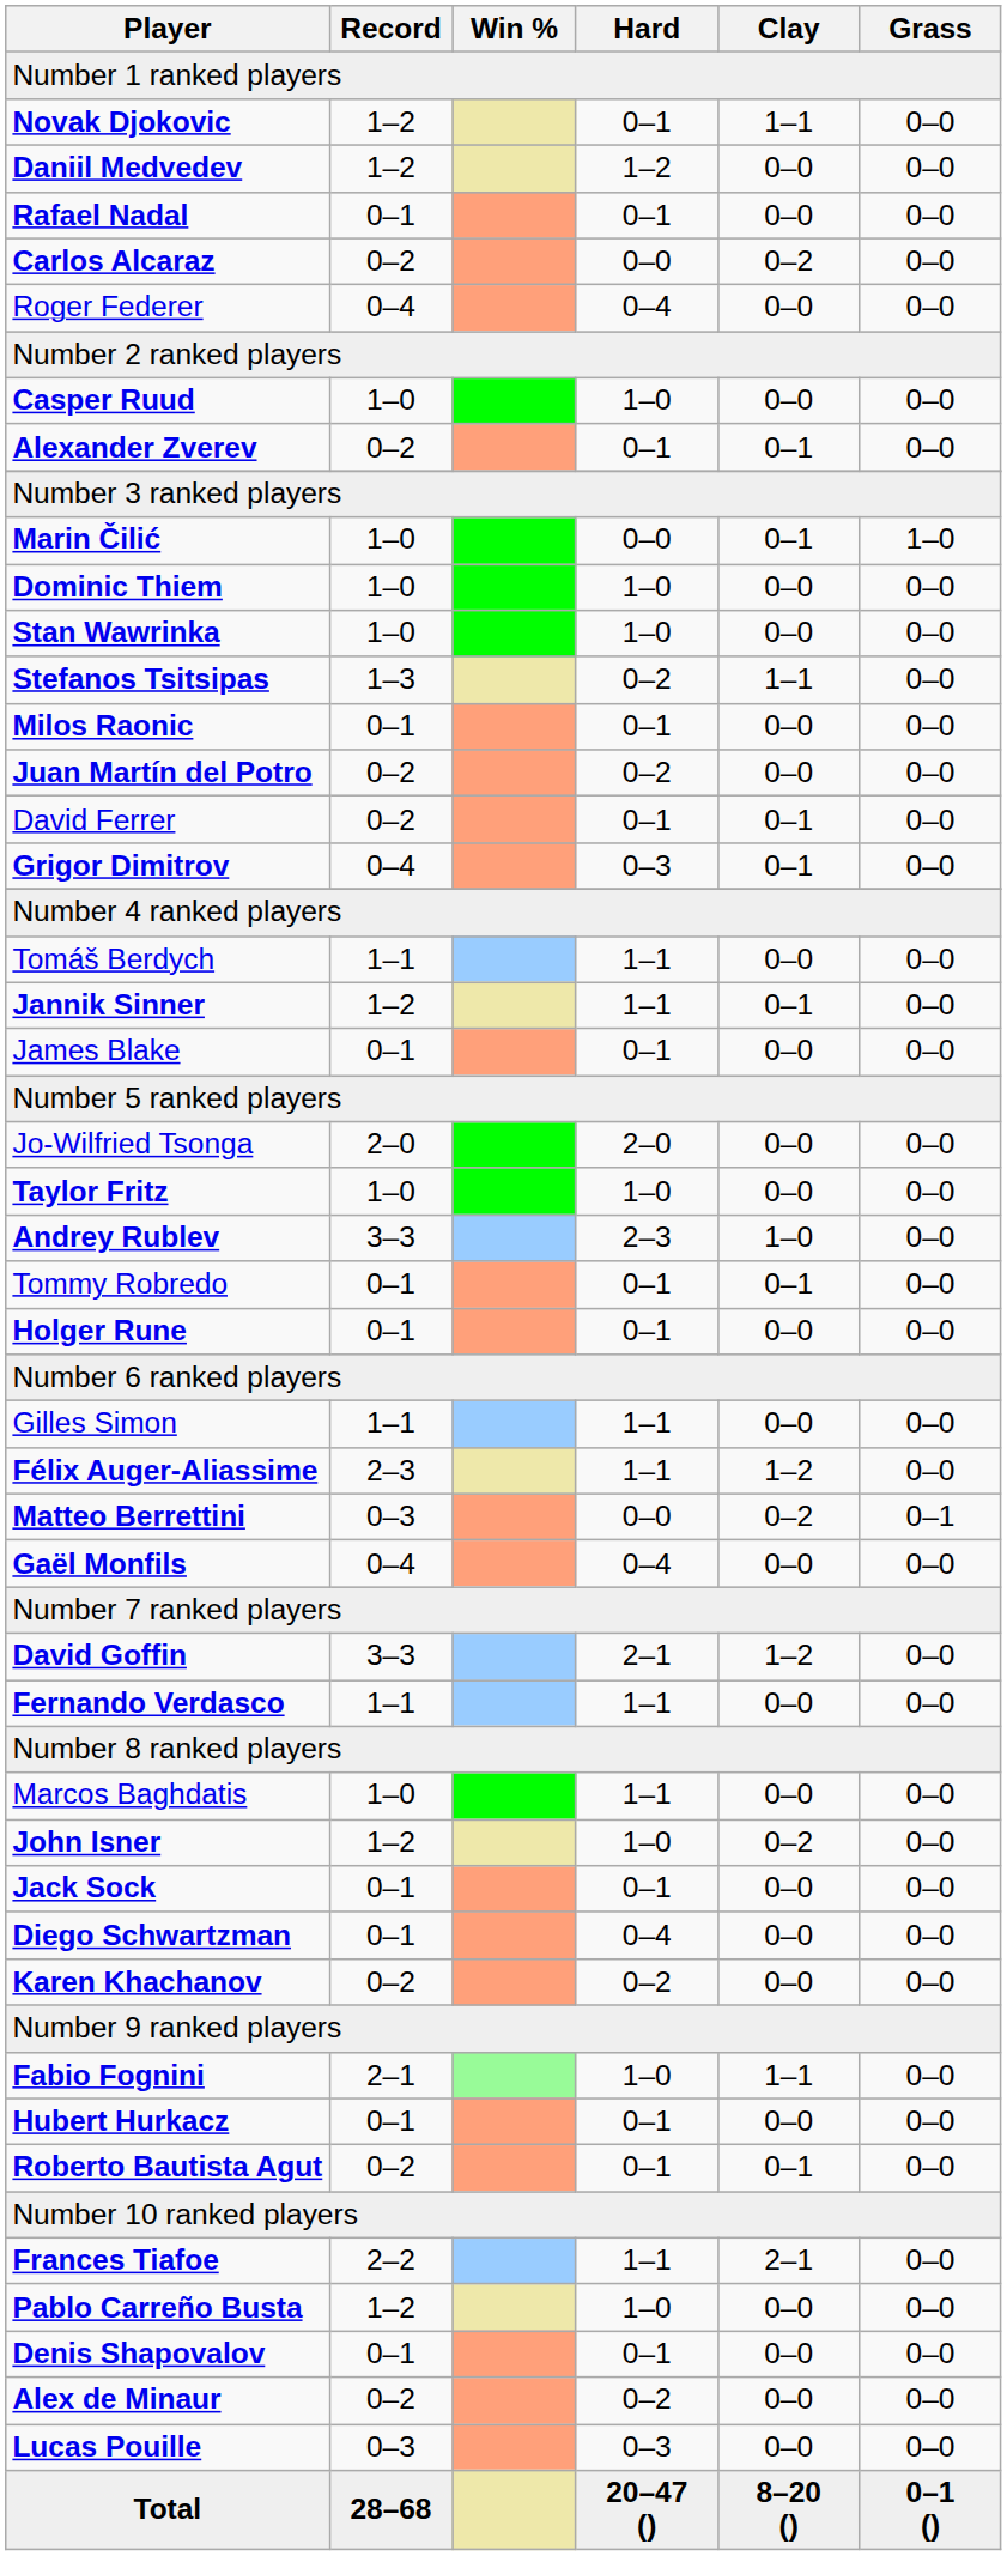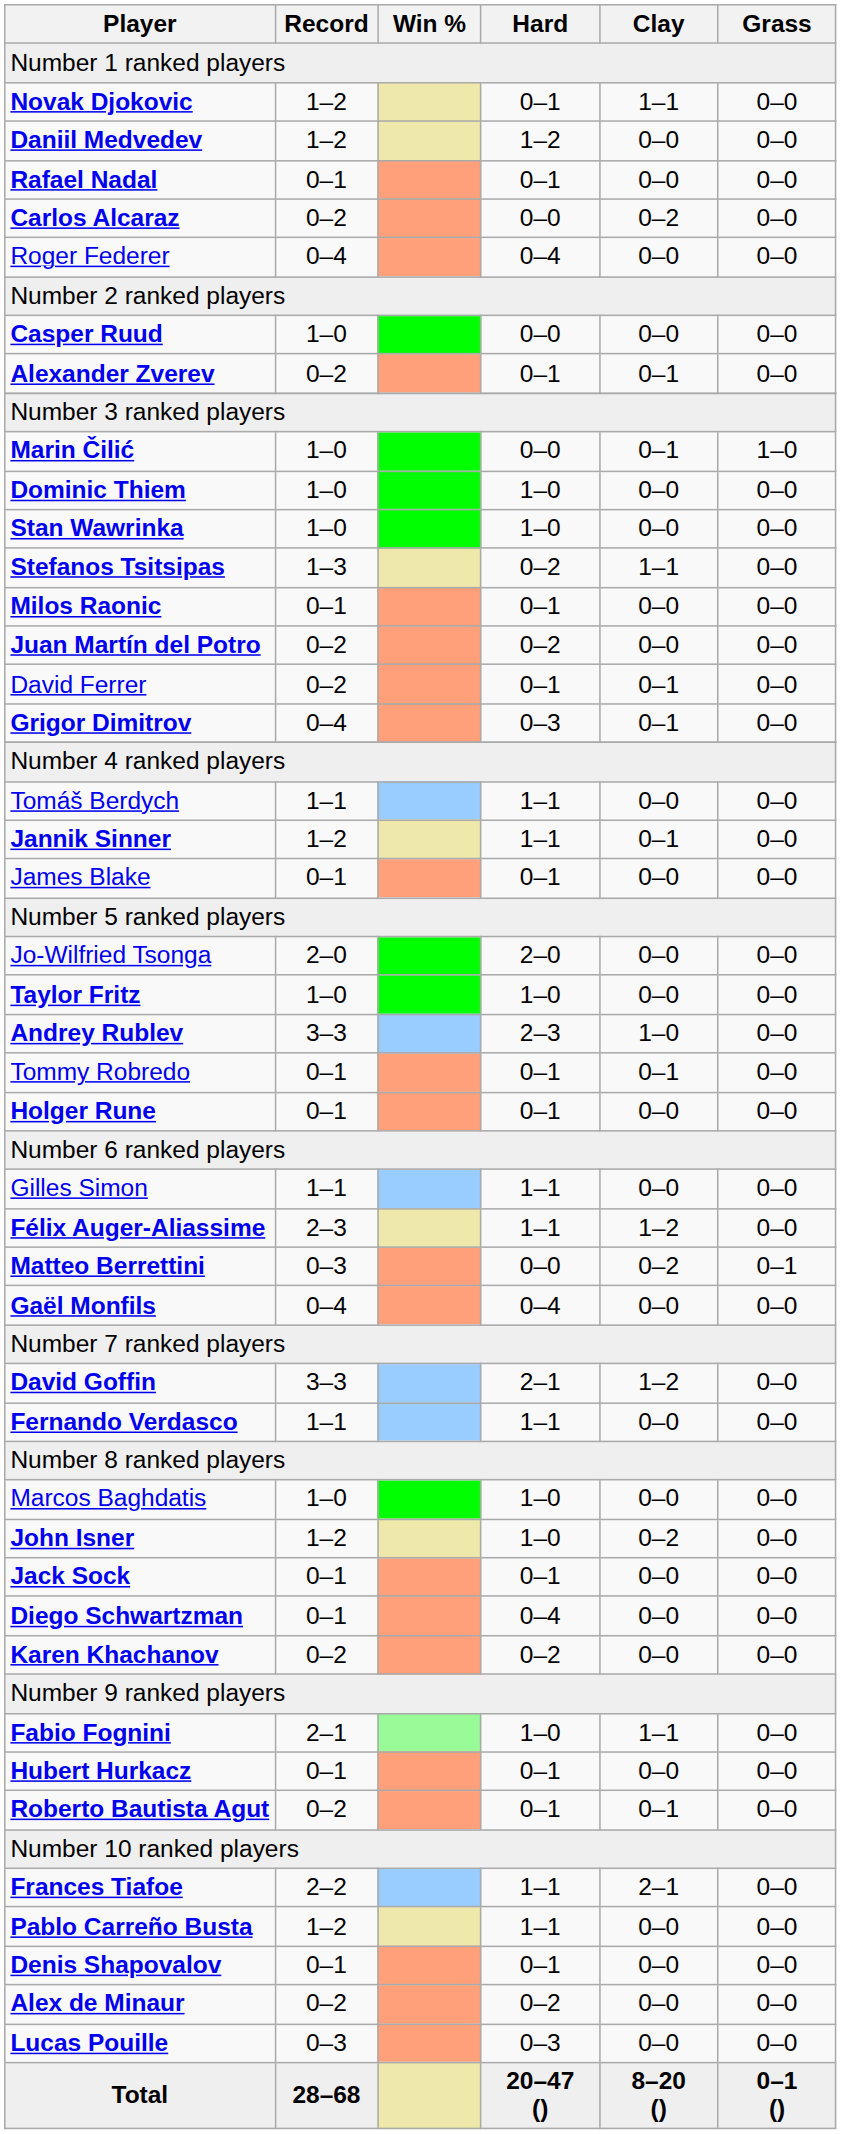 <table class="wikitable sortable" style="text-align:center;">
 <tr>
 <th>Player</th>
 <th style="width:60px;">Record</th>
 <th style="width:60px;">Win %</th>
 <th style="width:70px;">Hard</th>
 <th style="width:70px;">Clay</th>
 <th style="width:70px;">Grass</th>
 </tr>
 <tr bgcolor="efefef">
 <td align="left" colspan="6">Number 1 ranked players</td>
 </tr>
 <tr>
 <td align="left"> <strong><a href='#'>Novak Djokovic</a></strong></td>
 <td>1–2</td>
 <td bgcolor=eee8AA></td>
 <td>0–1</td>
 <td>1–1</td>
 <td>0–0</td>
 </tr>
 <tr>
 <td align="left"> <strong><a href='#'>Daniil Medvedev</a></strong></td>
 <td>1–2</td>
 <td bgcolor=eee8AA></td>
 <td>1–2</td>
 <td>0–0</td>
 <td>0–0</td>
 </tr>
 <tr>
 <td align="left"> <strong><a href='#'>Rafael Nadal</a></strong></td>
 <td>0–1</td>
 <td bgcolor=ffa07a></td>
 <td>0–1</td>
 <td>0–0</td>
 <td>0–0</td>
 </tr>
 <tr>
 <td align="left"> <strong><a href='#'>Carlos Alcaraz</a></strong></td>
 <td>0–2</td>
 <td bgcolor=ffa07a></td>
 <td>0–0</td>
 <td>0–2</td>
 <td>0–0</td>
 </tr>
 <tr>
 <td align="left"> <a href='#'>Roger Federer</a></td>
 <td>0–4</td>
 <td bgcolor=ffa07a></td>
 <td>0–4</td>
 <td>0–0</td>
 <td>0–0</td>
 </tr>
 <tr bgcolor="efefef">
 <td align="left" colspan="6">Number 2 ranked players</td>
 </tr>
 <tr>
 <td align="left"> <strong><a href='#'>Casper Ruud</a></strong></td>
 <td>1–0</td>
 <td bgcolor=lime></td>
-<td>1–0</td>
+<td>0–0</td>
 <td>0–0</td>
 <td>0–0</td>
 </tr>
 <tr>
 <td align="left"> <strong><a href='#'>Alexander Zverev</a></strong></td>
 <td>0–2</td>
 <td bgcolor=ffa07a></td>
 <td>0–1</td>
 <td>0–1</td>
 <td>0–0</td>
 </tr>
 <tr>
 </tr>
 <tr bgcolor="efefef">
 <td align="left" colspan="6">Number 3 ranked players</td>
 </tr>
 <tr>
 <td align="left"> <strong><a href='#'>Marin Čilić</a></strong></td>
 <td>1–0</td>
 <td bgcolor=lime></td>
 <td>0–0</td>
 <td>0–1</td>
 <td>1–0</td>
 </tr>
 <tr>
 <td align="left"> <strong><a href='#'>Dominic Thiem</a></strong></td>
 <td>1–0</td>
 <td bgcolor=lime></td>
 <td>1–0</td>
 <td>0–0</td>
 <td>0–0</td>
 </tr>
 <tr>
 <td align="left"> <strong><a href='#'>Stan Wawrinka</a></strong></td>
 <td>1–0</td>
 <td bgcolor=lime></td>
 <td>1–0</td>
 <td>0–0</td>
 <td>0–0</td>
 </tr>
 <tr>
 <td align="left"> <strong><a href='#'>Stefanos Tsitsipas</a></strong></td>
 <td>1–3</td>
 <td bgcolor=eee8AA></td>
 <td>0–2</td>
 <td>1–1</td>
 <td>0–0</td>
 </tr>
 <tr>
 <td align="left"> <strong><a href='#'>Milos Raonic</a></strong></td>
 <td>0–1</td>
 <td bgcolor=ffa07a></td>
 <td>0–1</td>
 <td>0–0</td>
 <td>0–0</td>
 </tr>
 <tr>
 <td align="left"> <strong><a href='#'>Juan Martín del Potro</a></strong></td>
 <td>0–2</td>
 <td bgcolor=ffa07a></td>
 <td>0–2</td>
 <td>0–0</td>
 <td>0–0</td>
 </tr>
 <tr>
 <td align="left"> <a href='#'>David Ferrer</a></td>
 <td>0–2</td>
 <td bgcolor=ffa07a></td>
 <td>0–1</td>
 <td>0–1</td>
 <td>0–0</td>
 </tr>
 <tr>
 <td align="left"> <strong><a href='#'>Grigor Dimitrov</a></strong></td>
 <td>0–4</td>
 <td bgcolor=ffa07a></td>
 <td>0–3</td>
 <td>0–1</td>
 <td>0–0</td>
 </tr>
 <tr>
 </tr>
 <tr bgcolor="efefef">
 <td align="left" colspan="6">Number 4 ranked players</td>
 </tr>
 <tr>
 <td align="left"> <a href='#'>Tomáš Berdych</a></td>
 <td>1–1</td>
 <td bgcolor=99ccff></td>
 <td>1–1</td>
 <td>0–0</td>
 <td>0–0</td>
 </tr>
 <tr>
 <td align="left"> <strong><a href='#'>Jannik Sinner</a></strong></td>
 <td>1–2</td>
 <td bgcolor=eee8AA></td>
 <td>1–1</td>
 <td>0–1</td>
 <td>0–0</td>
 </tr>
 <tr>
 <td align="left"> <a href='#'>James Blake</a></td>
 <td>0–1</td>
 <td bgcolor=ffa07a></td>
 <td>0–1</td>
 <td>0–0</td>
 <td>0–0</td>
 </tr>
 <tr bgcolor="efefef">
 <td align="left" colspan="6">Number 5 ranked players</td>
 </tr>
 <tr>
 <td align="left"> <a href='#'>Jo-Wilfried Tsonga</a></td>
 <td>2–0</td>
 <td bgcolor=lime></td>
 <td>2–0</td>
 <td>0–0</td>
 <td>0–0</td>
 </tr>
 <tr>
 <td align="left"> <strong><a href='#'>Taylor Fritz</a></strong></td>
 <td>1–0</td>
 <td bgcolor=lime></td>
 <td>1–0</td>
 <td>0–0</td>
 <td>0–0</td>
 </tr>
 <tr>
 <td align="left"> <strong><a href='#'>Andrey Rublev</a></strong></td>
 <td>3–3</td>
 <td bgcolor=99ccff></td>
 <td>2–3</td>
 <td>1–0</td>
 <td>0–0</td>
 </tr>
 <tr>
 <td align="left"> <a href='#'>Tommy Robredo</a></td>
 <td>0–1</td>
 <td bgcolor=ffa07a></td>
 <td>0–1</td>
 <td>0–1</td>
 <td>0–0</td>
 </tr>
 <tr>
 <td align="left"> <strong><a href='#'>Holger Rune</a></strong></td>
 <td>0–1</td>
 <td bgcolor=ffa07a></td>
 <td>0–1</td>
 <td>0–0</td>
 <td>0–0</td>
 </tr>
 <tr bgcolor="efefef">
 <td align="left" colspan="6">Number 6 ranked players</td>
 </tr>
 <tr>
 <td align="left"> <a href='#'>Gilles Simon</a></td>
 <td>1–1</td>
 <td bgcolor=99ccff></td>
 <td>1–1</td>
 <td>0–0</td>
 <td>0–0</td>
 </tr>
 <tr>
 <td align="left"> <strong><a href='#'>Félix Auger-Aliassime</a></strong></td>
 <td>2–3</td>
 <td bgcolor=eee8AA></td>
 <td>1–1</td>
 <td>1–2</td>
 <td>0–0</td>
 </tr>
 <tr>
 <td align="left"> <strong><a href='#'>Matteo Berrettini</a></strong></td>
 <td>0–3</td>
 <td bgcolor=ffa07a></td>
 <td>0–0</td>
 <td>0–2</td>
 <td>0–1</td>
 </tr>
 <tr>
 <td align="left"> <strong><a href='#'>Gaël Monfils</a></strong></td>
 <td>0–4</td>
 <td bgcolor=ffa07a></td>
 <td>0–4</td>
 <td>0–0</td>
 <td>0–0</td>
 </tr>
 <tr bgcolor="efefef">
 <td align="left" colspan="6">Number 7 ranked players</td>
 </tr>
 <tr>
 <td align="left"> <strong><a href='#'>David Goffin</a></strong></td>
 <td>3–3</td>
 <td bgcolor=99ccff></td>
 <td>2–1</td>
 <td>1–2</td>
 <td>0–0</td>
 </tr>
 <tr>
 <td align="left"> <strong><a href='#'>Fernando Verdasco</a></strong></td>
 <td>1–1</td>
 <td bgcolor=99ccff></td>
 <td>1–1</td>
 <td>0–0</td>
 <td>0–0</td>
 </tr>
 <tr bgcolor="efefef">
 <td align="left" colspan="6">Number 8 ranked players</td>
 </tr>
 <tr>
 <td align="left"> <a href='#'>Marcos Baghdatis</a></td>
 <td>1–0</td>
 <td bgcolor=lime></td>
-<td>1–1</td>
+<td>1–0</td>
 <td>0–0</td>
 <td>0–0</td>
 </tr>
 <tr>
 <td align="left"> <strong><a href='#'>John Isner</a></strong></td>
 <td>1–2</td>
 <td bgcolor=eee8AA></td>
 <td>1–0</td>
 <td>0–2</td>
 <td>0–0</td>
 </tr>
 <tr>
 <td align="left"> <strong><a href='#'>Jack Sock</a></strong></td>
 <td>0–1</td>
 <td bgcolor=ffa07a></td>
 <td>0–1</td>
 <td>0–0</td>
 <td>0–0</td>
 </tr>
 <tr>
 <td align="left"> <strong><a href='#'>Diego Schwartzman</a></strong></td>
 <td>0–1</td>
 <td bgcolor=ffa07a></td>
 <td>0–4</td>
 <td>0–0</td>
 <td>0–0</td>
 </tr>
 <tr>
 <td align="left"> <strong><a href='#'>Karen Khachanov</a></strong></td>
 <td>0–2</td>
 <td bgcolor=ffa07a></td>
 <td>0–2</td>
 <td>0–0</td>
 <td>0–0</td>
 </tr>
 <tr bgcolor="efefef">
 <td align="left" colspan="6">Number 9 ranked players</td>
 </tr>
 <tr>
 <td align="left"> <strong><a href='#'>Fabio Fognini</a></strong></td>
 <td>2–1</td>
 <td bgcolor=#98fb98></td>
 <td>1–0</td>
 <td>1–1</td>
 <td>0–0</td>
 </tr>
 <tr>
 <td align="left"> <strong><a href='#'>Hubert Hurkacz</a></strong></td>
 <td>0–1</td>
 <td bgcolor=ffa07a></td>
 <td>0–1</td>
 <td>0–0</td>
 <td>0–0</td>
 </tr>
 <tr>
 <td align="left"> <strong><a href='#'>Roberto Bautista Agut</a></strong></td>
 <td>0–2</td>
 <td bgcolor=ffa07a></td>
 <td>0–1</td>
 <td>0–1</td>
 <td>0–0</td>
 </tr>
 <tr bgcolor="efefef">
 <td align="left" colspan="6">Number 10 ranked players</td>
 </tr>
 <tr>
 <td align="left"> <strong><a href='#'>Frances Tiafoe</a></strong></td>
 <td>2–2</td>
 <td bgcolor=99ccff></td>
 <td>1–1</td>
 <td>2–1</td>
 <td>0–0</td>
 </tr>
 <tr>
 <td align="left"> <strong><a href='#'>Pablo Carreño Busta</a></strong></td>
 <td>1–2</td>
 <td bgcolor=eee8AA></td>
-<td>1–0</td>
+<td>1–1</td>
 <td>0–0</td>
 <td>0–0</td>
 </tr>
 <tr>
 <td align="left"> <strong><a href='#'>Denis Shapovalov</a></strong></td>
 <td>0–1</td>
 <td bgcolor=ffa07a></td>
 <td>0–1</td>
 <td>0–0</td>
 <td>0–0</td>
 </tr>
 <tr>
 <td align="left"> <strong><a href='#'>Alex de Minaur</a></strong></td>
 <td>0–2</td>
 <td bgcolor=ffa07a></td>
 <td>0–2</td>
 <td>0–0</td>
 <td>0–0</td>
 </tr>
 <tr>
 <td align="left"> <strong><a href='#'>Lucas Pouille</a></strong></td>
 <td>0–3</td>
 <td bgcolor=ffa07a></td>
 <td>0–3</td>
 <td>0–0</td>
 <td>0–0</td>
 </tr>
 <tr bgcolor="efefef">
 <td><strong>Total</strong></td>
 <td><strong>28–68</strong></td>
 <td bgcolor="eee8AA"><strong></strong></td>
 <td><strong>20–47</strong><br><strong>()</strong></td>
 <td><strong>8–20</strong><br><strong>()</strong></td>
 <td><strong>0–1</strong><br><strong>()</strong></td>
 </tr>
 </table>
